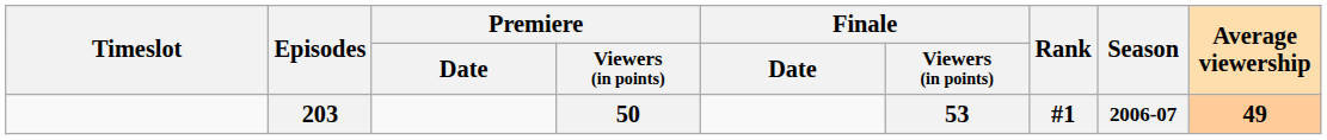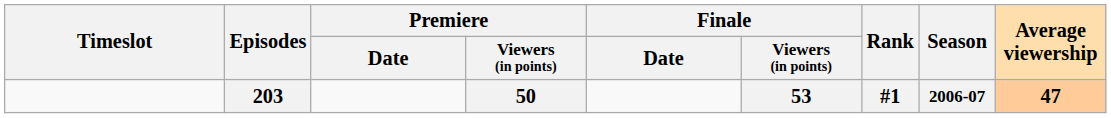 <table class="wikitable">
 <tr>
 <th style="width:20%;" rowspan=2>Timeslot</th>
 <th style="width:07%;" rowspan=2>Episodes</th>
 <th colspan=2>Premiere</th>
 <th colspan=2>Finale</th>
 <th style="width:05%;" rowspan=2>Rank</th>
 <th style="width:07%;" rowspan=2>Season</th>
 <th style="width:10%; background:#ffdead;" rowspan="2">Average viewership</th>
 </tr>
 <tr>
 <th>Date</th>
 <th span style="width:11%; font-size:smaller; line-height:100%;">Viewers<br><small>(in points)</small></th>
 <th>Date</th>
 <th span style="width:11%; font-size:smaller; line-height:100%;">Viewers<br><small>(in points)</small></th>
 </tr>
 <tr>
 <td></td>
 <th>203</th>
 <td style="font-size:11px;line-height:110%"></td>
 <th>50</th>
 <td style="font-size:11px;line-height:110%"></td>
 <th>53</th>
 <th>#1</th>
 <th style="font-size:smaller">2006-07</th>
-<th style="background:#fc9;">49</th>
+<th style="background:#fc9;">47</th>
 </tr>
 </table>
